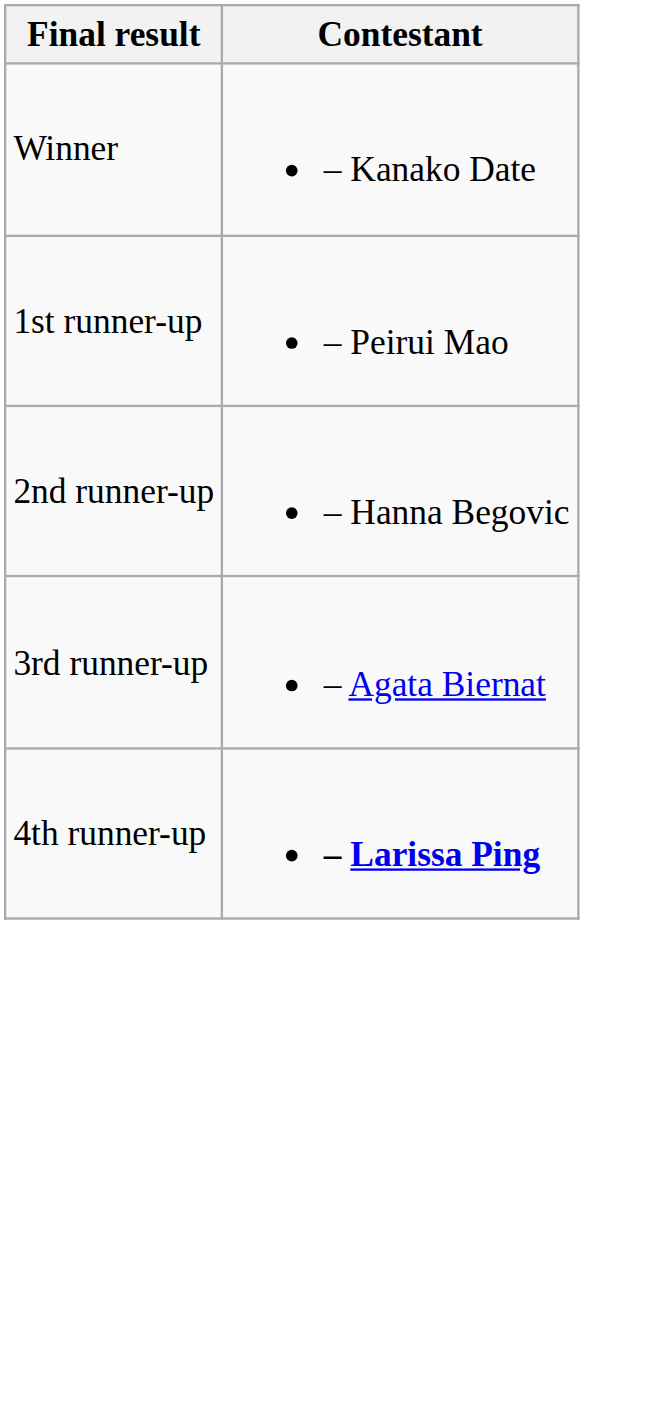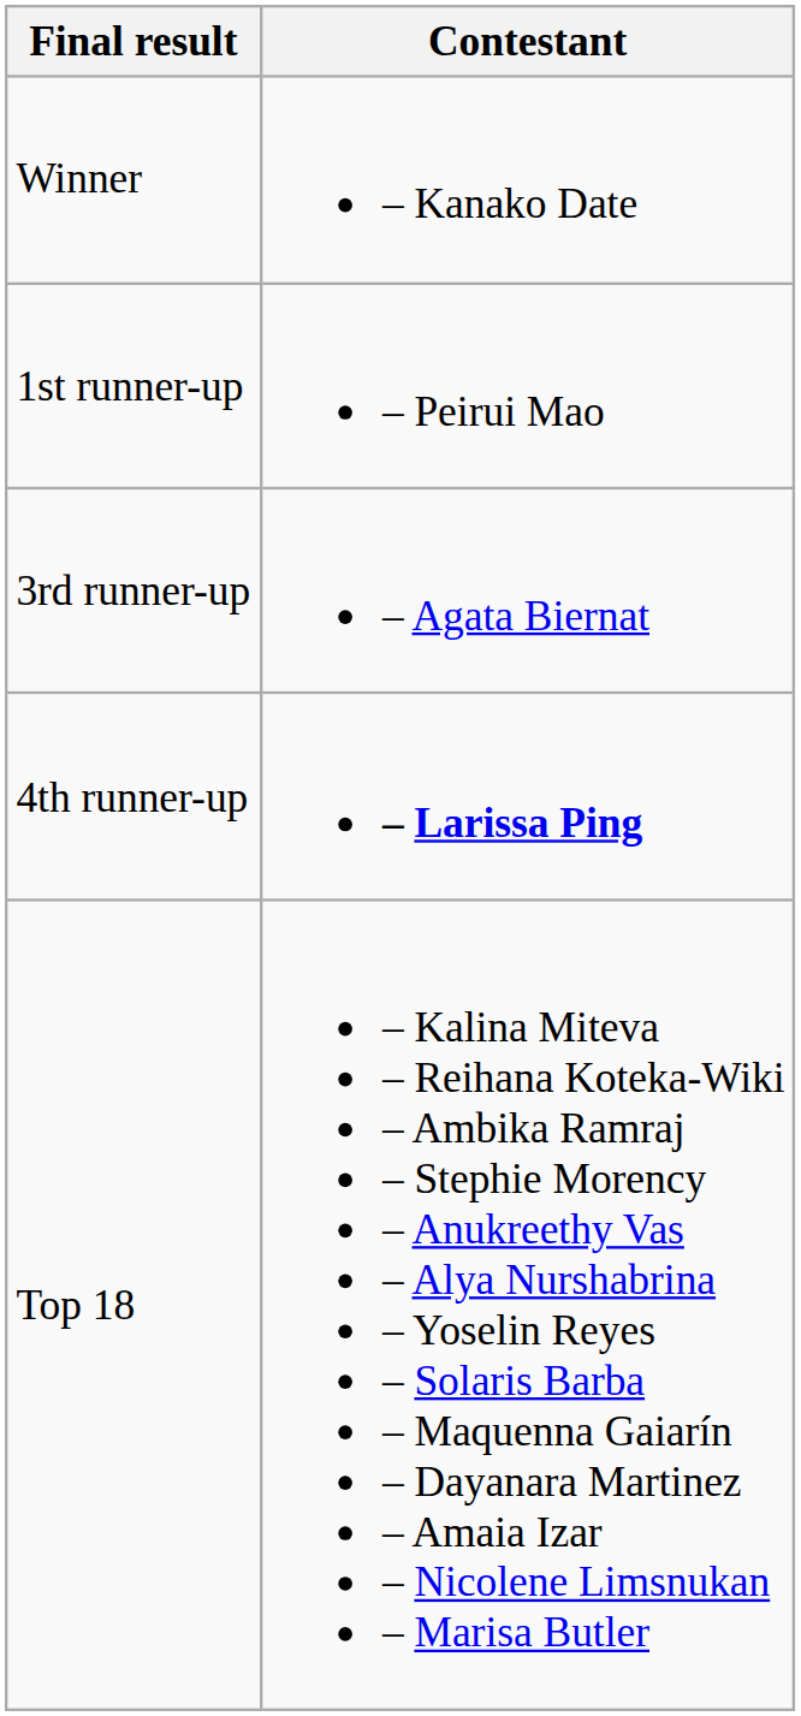 <table class="wikitable sortable" style="font-size:95%;">
 <tr>
 <th>Final result</th>
 <th>Contestant</th>
 </tr>
 <tr>
 <td>Winner</td>
 <td><br><ul><li> – Kanako Date</li></ul></td>
 </tr>
 <tr>
 <td>1st runner-up</td>
 <td><br><ul><li> – Peirui Mao</li></ul></td>
 </tr>
 <tr>
-<td>2nd runner-up</td>
-<td><br><ul><li> – Hanna Begovic</li></ul></td>
-</tr>
-<tr>
 <td>3rd runner-up</td>
 <td><br><ul><li> – <a href='#'>Agata Biernat</a></li></ul></td>
 </tr>
 <tr>
 <td>4th runner-up</td>
 <td><strong><br><ul><li> – <a href='#'>Larissa Ping</a></li></ul></strong></td>
 </tr>
+<tr>
+<td>Top 18</td>
+<td><br><ul><li> – Kalina Miteva</li><li> – Reihana Koteka-Wiki</li><li> – Ambika Ramraj</li><li> – Stephie Morency</li><li> – <a href='#'>Anukreethy Vas</a></li><li> – <a href='#'>Alya Nurshabrina</a></li><li> – Yoselin Reyes</li><li> – <a href='#'>Solaris Barba</a></li><li> – Maquenna Gaiarín</li><li> – Dayanara Martinez</li><li> – Amaia Izar</li><li> – <a href='#'>Nicolene Limsnukan</a></li><li> – <a href='#'>Marisa Butler</a></li></ul></td>
+</tr>
 </table>
